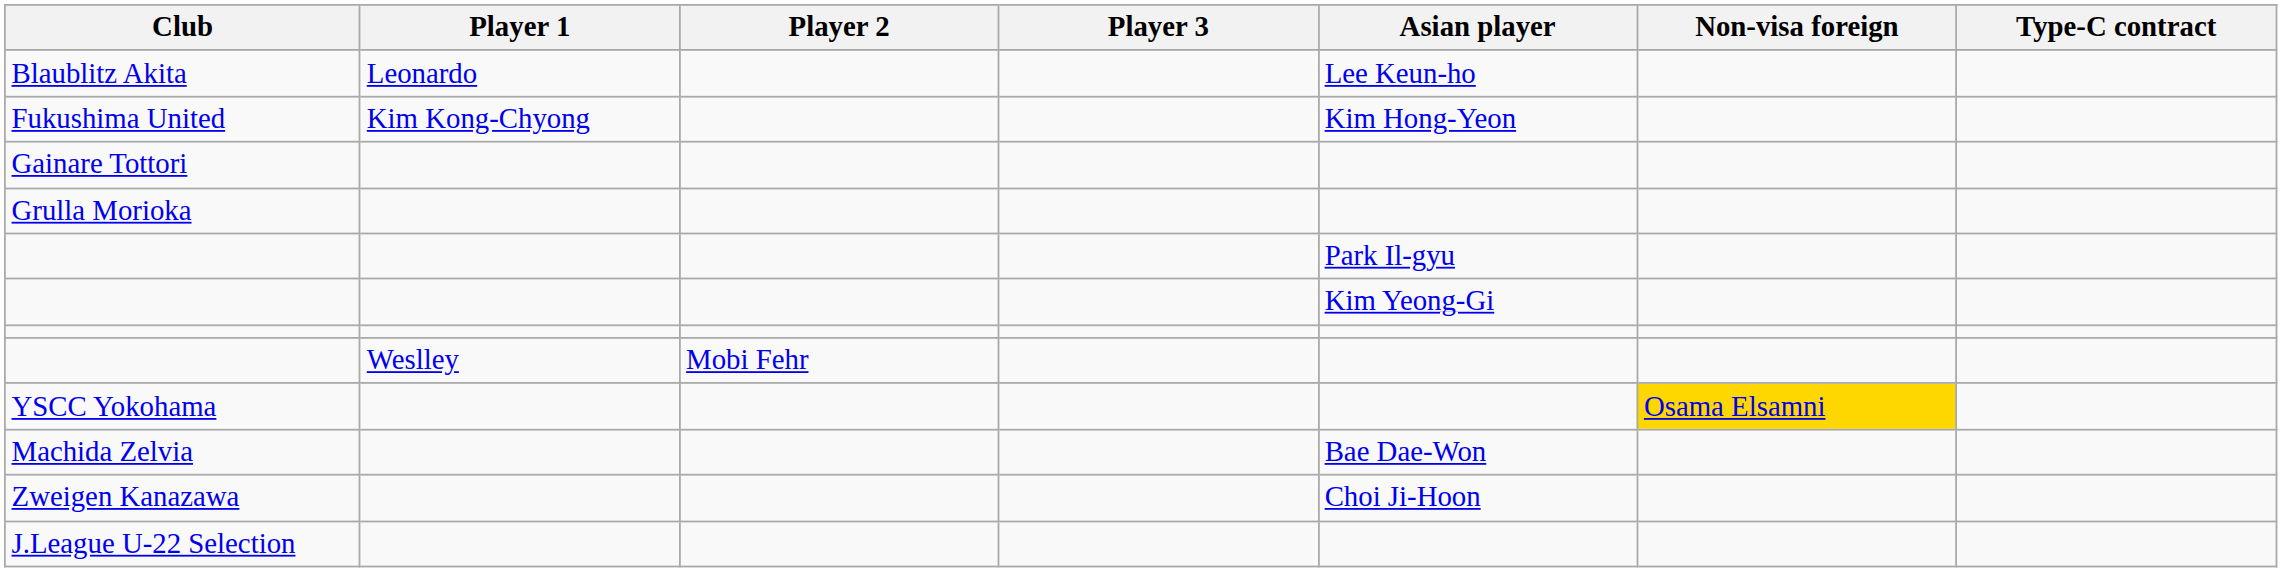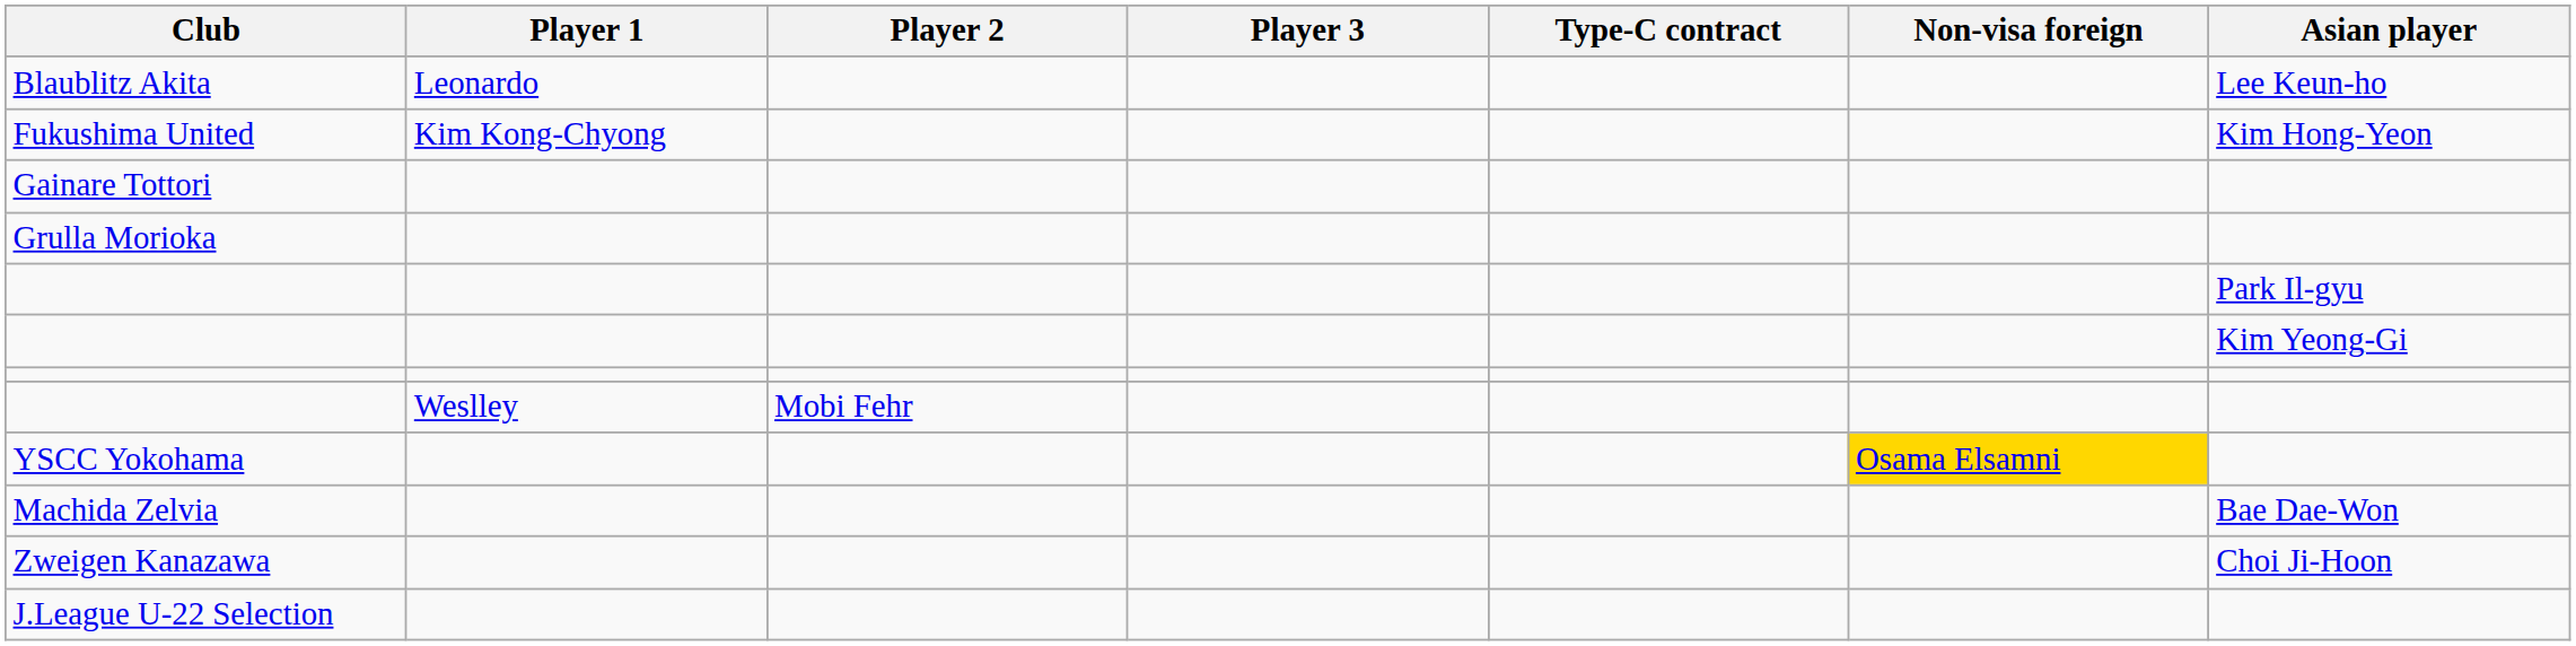 <table class="wikitable">
 <tr>
 <th style="width:190px;">Club</th>
 <th style="width:170px;">Player 1</th>
 <th style="width:170px;">Player 2</th>
 <th style="width:170px;">Player 3</th>
+<th style="width:170px;">Type-C contract</th>
+<th style="width:170px;">Non-visa foreign</th>
 <th style="width:170px;">Asian player</th>
-<th style="width:170px;">Non-visa foreign</th>
-<th style="width:170px;">Type-C contract</th>
 </tr>
 <tr>
 <td><a href='#'>Blaublitz Akita</a></td>
 <td> <a href='#'>Leonardo</a></td>
 <td></td>
 <td></td>
-<td> <a href='#'>Lee Keun-ho</a></td>
 <td></td>
 <td></td>
+<td> <a href='#'>Lee Keun-ho</a></td>
 </tr>
 <tr>
 <td><a href='#'>Fukushima United</a></td>
 <td> <a href='#'>Kim Kong-Chyong</a></td>
 <td></td>
 <td></td>
-<td> <a href='#'>Kim Hong-Yeon</a></td>
 <td></td>
 <td></td>
+<td> <a href='#'>Kim Hong-Yeon</a></td>
 </tr>
 <tr>
 <td><a href='#'>Gainare Tottori</a></td>
 <td></td>
 <td></td>
 <td></td>
 <td></td>
 <td></td>
 <td></td>
 </tr>
 <tr>
 <td><a href='#'>Grulla Morioka</a></td>
 <td></td>
 <td></td>
 <td></td>
 <td></td>
 <td></td>
 <td></td>
 </tr>
 <tr>
 <td></td>
 <td></td>
 <td></td>
 <td></td>
-<td> <a href='#'>Park Il-gyu</a></td>
 <td></td>
 <td></td>
+<td> <a href='#'>Park Il-gyu</a></td>
 </tr>
 <tr>
 <td></td>
 <td></td>
 <td></td>
 <td></td>
-<td> <a href='#'>Kim Yeong-Gi</a></td>
 <td></td>
 <td></td>
+<td> <a href='#'>Kim Yeong-Gi</a></td>
 </tr>
 <tr>
 <td></td>
 <td></td>
 <td></td>
 <td></td>
 <td></td>
 <td></td>
 <td></td>
 </tr>
 <tr>
 <td></td>
 <td> <a href='#'>Weslley</a></td>
 <td> <a href='#'>Mobi Fehr</a></td>
 <td></td>
 <td></td>
 <td></td>
 <td></td>
 </tr>
 <tr>
 <td><a href='#'>YSCC Yokohama</a></td>
 <td></td>
 <td></td>
 <td></td>
 <td></td>
 <td style="background: gold;"> <a href='#'>Osama Elsamni</a></td>
 <td></td>
 </tr>
 <tr>
 <td><a href='#'>Machida Zelvia</a></td>
 <td></td>
 <td></td>
 <td></td>
-<td> <a href='#'>Bae Dae-Won</a></td>
 <td></td>
 <td></td>
+<td> <a href='#'>Bae Dae-Won</a></td>
 </tr>
 <tr>
 <td><a href='#'>Zweigen Kanazawa</a></td>
 <td></td>
 <td></td>
 <td></td>
-<td> <a href='#'>Choi Ji-Hoon</a></td>
 <td></td>
 <td></td>
+<td> <a href='#'>Choi Ji-Hoon</a></td>
 </tr>
 <tr>
 <td><a href='#'>J.League U-22 Selection</a></td>
 <td></td>
 <td></td>
 <td></td>
 <td></td>
 <td></td>
 <td></td>
 </tr>
 </table>
